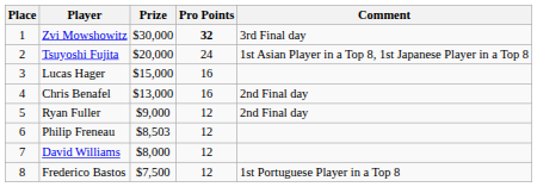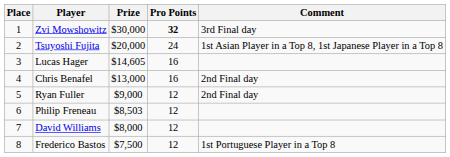 <table class="wikitable">
 <tr>
 <th>Place</th>
 <th>Player</th>
 <th>Prize</th>
 <th>Pro Points</th>
 <th>Comment</th>
 </tr>
 <tr>
 <td align=center>1</td>
 <td> <a href='#'>Zvi Mowshowitz</a></td>
 <td align=center>$30,000</td>
 <td align=center><strong>32</strong></td>
 <td>3rd Final day</td>
 </tr>
 <tr>
 <td align=center>2</td>
 <td> <a href='#'>Tsuyoshi Fujita</a></td>
 <td align=center>$20,000</td>
 <td align=center>24</td>
 <td>1st Asian Player in a Top 8, 1st Japanese Player in a Top 8</td>
 </tr>
 <tr>
 <td align=center>3</td>
 <td> Lucas Hager</td>
-<td align=center>$15,000</td>
+<td align=center>$14,605</td>
 <td align=center>16</td>
 <td></td>
 </tr>
 <tr>
 <td align=center>4</td>
 <td> Chris Benafel</td>
 <td align=center>$13,000</td>
 <td align=center>16</td>
 <td>2nd Final day</td>
 </tr>
 <tr>
 <td align=center>5</td>
 <td> Ryan Fuller</td>
 <td align=center>$9,000</td>
 <td align=center>12</td>
 <td>2nd Final day</td>
 </tr>
 <tr>
 <td align=center>6</td>
 <td> Philip Freneau</td>
 <td align=center>$8,503</td>
 <td align=center>12</td>
 <td></td>
 </tr>
 <tr>
 <td align=center>7</td>
 <td> <a href='#'>David Williams</a></td>
 <td align=center>$8,000</td>
 <td align=center>12</td>
 <td></td>
 </tr>
 <tr>
 <td align=center>8</td>
 <td> Frederico Bastos</td>
 <td align=center>$7,500</td>
 <td align=center>12</td>
 <td>1st Portuguese Player in a Top 8</td>
 </tr>
 </table>
